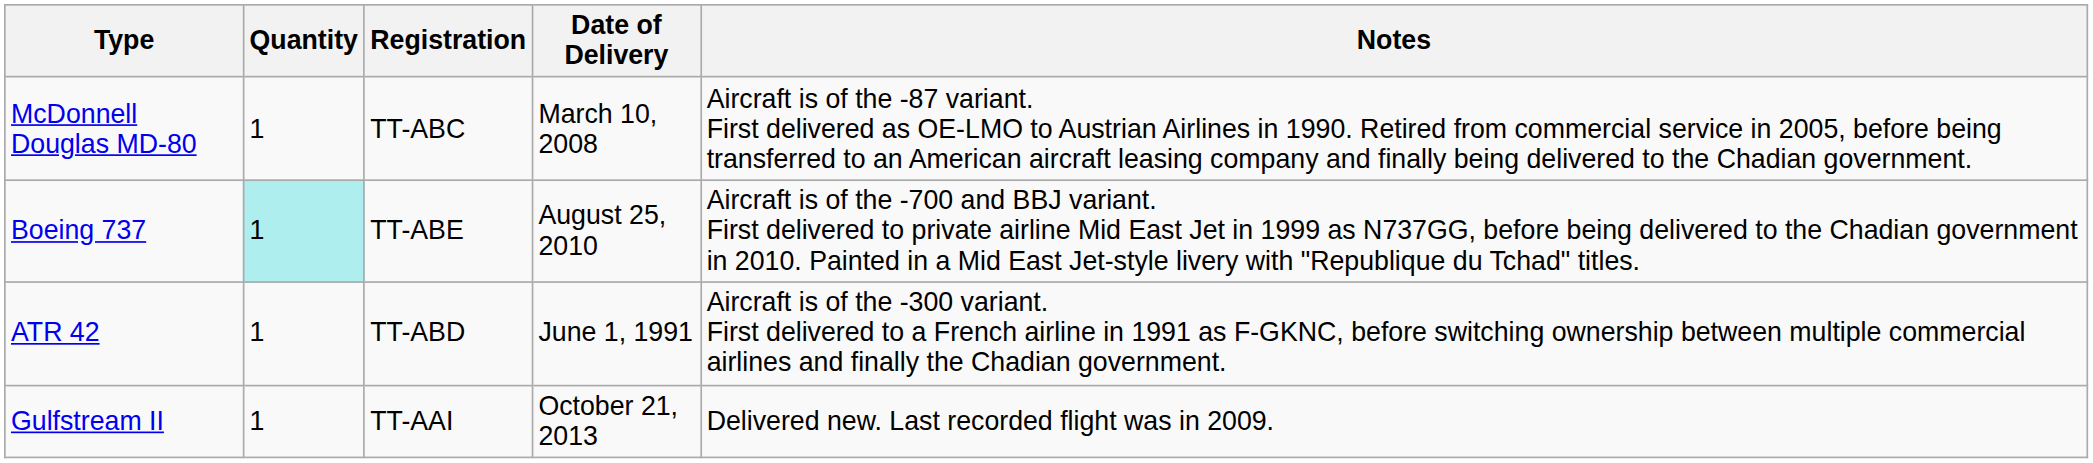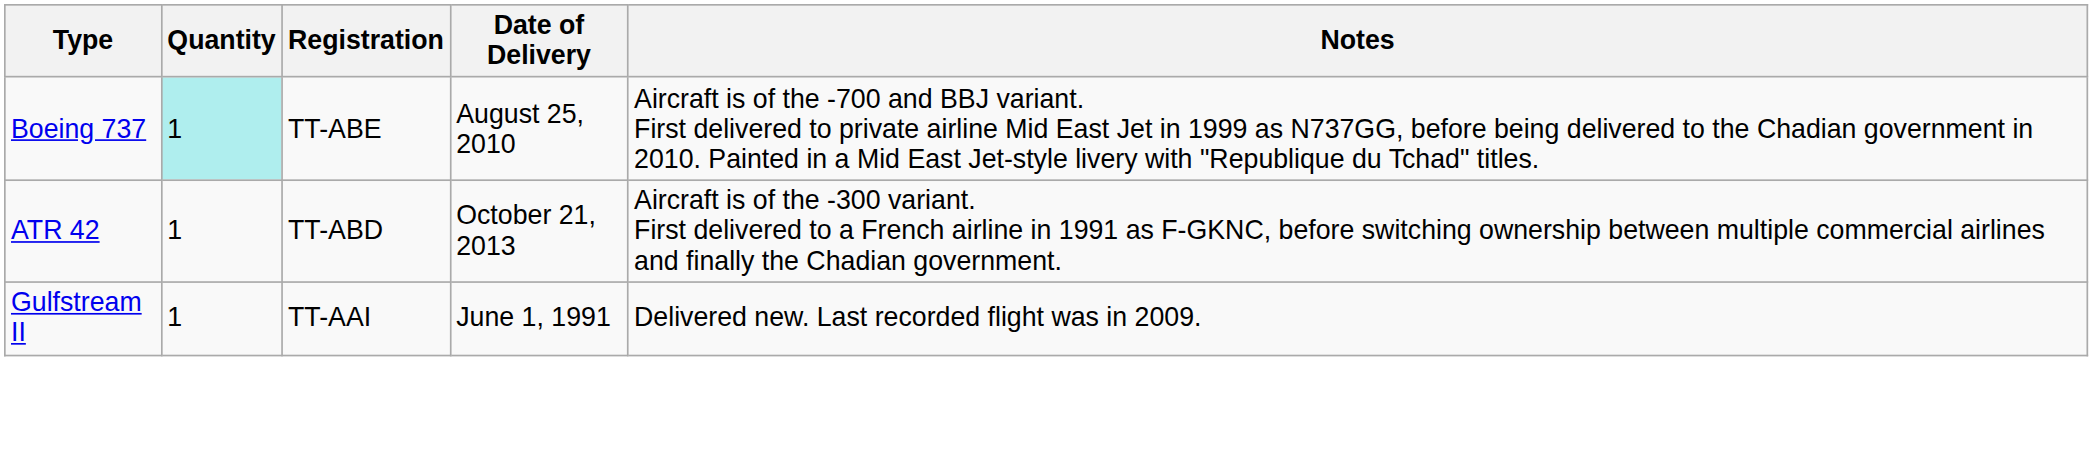 <table class="wikitable">
 <tr>
 <th>Type</th>
 <th>Quantity</th>
 <th>Registration</th>
 <th>Date of Delivery</th>
 <th>Notes</th>
-</tr>
-<tr>
-<td><a href='#'>McDonnell Douglas MD-80</a></td>
-<td>1</td>
-<td>TT-ABC</td>
-<td>March 10, 2008</td>
-<td>Aircraft is of the -87 variant.<br>First delivered as OE-LMO to Austrian Airlines in 1990. Retired from commercial service in 2005, before being transferred to an American aircraft leasing company and finally being delivered to the Chadian government.</td>
 </tr>
 <tr>
 <td><a href='#'>Boeing 737</a></td>
 <td style="background: paleturquoise;">1</td>
 <td>TT-ABE</td>
 <td>August 25, 2010</td>
 <td>Aircraft is of the -700 and BBJ variant.<br>First delivered to private airline Mid East Jet in 1999 as N737GG, before being delivered to the Chadian government in 2010. Painted in a Mid East Jet-style livery with "Republique du Tchad" titles.</td>
 </tr>
 <tr>
 <td><a href='#'>ATR 42</a></td>
 <td>1</td>
 <td>TT-ABD</td>
-<td>June 1, 1991</td>
+<td>October 21, 2013</td>
 <td>Aircraft is of the -300 variant.<br>First delivered to a French airline in 1991 as F-GKNC, before switching ownership between multiple commercial airlines and finally the Chadian government.</td>
 </tr>
 <tr>
 <td><a href='#'>Gulfstream II</a></td>
 <td>1</td>
 <td>TT-AAI</td>
-<td>October 21, 2013</td>
+<td>June 1, 1991</td>
 <td>Delivered new. Last recorded flight was in 2009.</td>
 </tr>
 </table>
